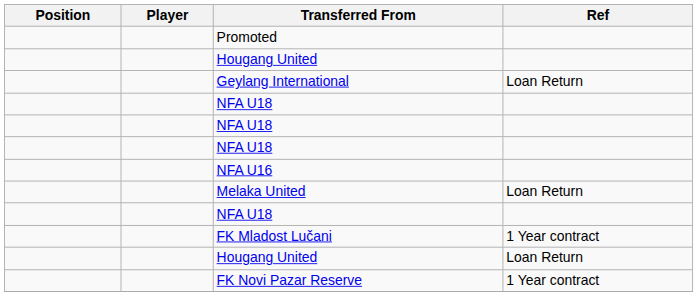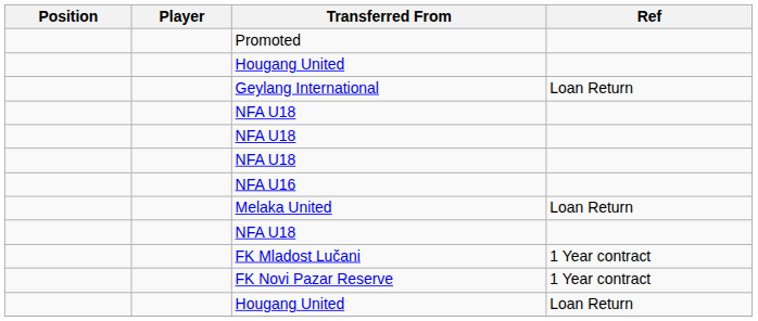 <table class="wikitable sortable" style="width:50%; text-align:center; font-size:100%; text-align:left;">
 <tr>
 <th><strong>Position</strong></th>
 <th><strong>Player</strong></th>
 <th><strong>Transferred From</strong></th>
 <th><strong>Ref</strong></th>
 </tr>
 <tr>
 <td></td>
 <td></td>
 <td>Promoted</td>
 <td></td>
 </tr>
 <tr>
 <td></td>
 <td></td>
 <td> <a href='#'>Hougang United</a></td>
 <td></td>
 </tr>
 <tr>
 <td></td>
 <td></td>
 <td> <a href='#'>Geylang International</a></td>
 <td>Loan Return</td>
 </tr>
 <tr>
 <td></td>
 <td></td>
 <td> <a href='#'>NFA U18</a></td>
 <td></td>
 </tr>
 <tr>
 <td></td>
 <td></td>
 <td> <a href='#'>NFA U18</a></td>
 <td></td>
 </tr>
 <tr>
 <td></td>
 <td></td>
 <td> <a href='#'>NFA U18</a></td>
 <td></td>
 </tr>
 <tr>
 <td></td>
 <td></td>
 <td> <a href='#'>NFA U16</a></td>
 <td></td>
 </tr>
 <tr>
 <td></td>
 <td></td>
 <td> <a href='#'>Melaka United</a></td>
 <td>Loan Return</td>
 </tr>
 <tr>
 <td></td>
 <td></td>
 <td> <a href='#'>NFA U18</a></td>
 <td></td>
 </tr>
 <tr>
 <td></td>
 <td></td>
 <td> <a href='#'>FK Mladost Lučani</a></td>
 <td>1 Year contract </td>
 </tr>
 <tr>
 <td></td>
 <td></td>
+<td> <a href='#'>FK Novi Pazar Reserve</a></td>
+<td>1 Year contract </td>
+</tr>
+<tr>
+<td></td>
+<td></td>
 <td> <a href='#'>Hougang United</a></td>
 <td>Loan Return</td>
 </tr>
 <tr>
-<td></td>
-<td></td>
-<td> <a href='#'>FK Novi Pazar Reserve</a></td>
-<td>1 Year contract </td>
-</tr>
-<tr>
 </tr>
 </table>
